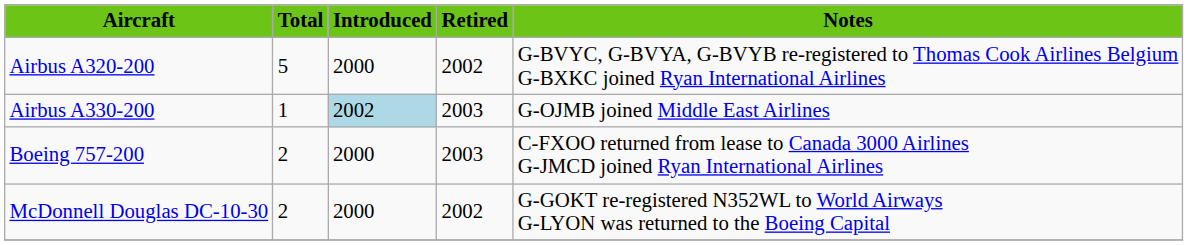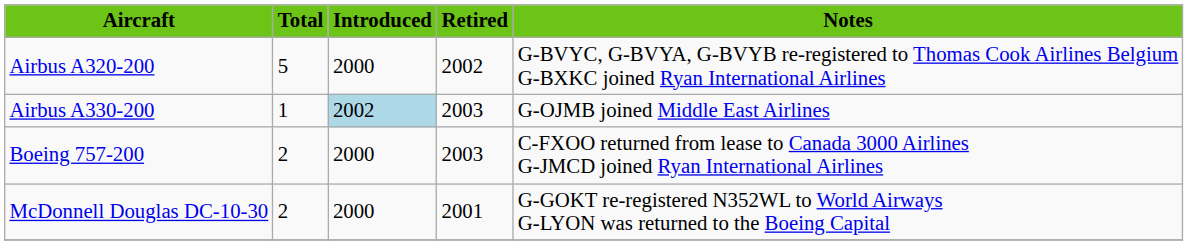 <table class="wikitable" border="1">
 <tr>
 <th style="background-color:#6CC417;"><span> Aircraft</span></th>
 <th style="background-color:#6CC417;"><span>Total</span></th>
 <th style="background-color:#6CC417;"><span> Introduced</span></th>
 <th style="background-color:#6CC417;"><span>Retired</span></th>
 <th style="background-color:#6CC417;"><span> Notes</span></th>
 </tr>
 <tr>
 <td><a href='#'>Airbus A320-200</a></td>
 <td>5</td>
 <td>2000</td>
 <td>2002</td>
 <td>G-BVYC, G-BVYA, G-BVYB re-registered to <a href='#'>Thomas Cook Airlines Belgium</a> <br> G-BXKC joined <a href='#'>Ryan International Airlines</a></td>
 </tr>
 <tr>
 <td><a href='#'>Airbus A330-200</a></td>
 <td>1</td>
 <td style="background: lightblue;">2002</td>
 <td>2003</td>
 <td>G-OJMB joined <a href='#'>Middle East Airlines</a></td>
 </tr>
 <tr>
 <td><a href='#'>Boeing 757-200</a></td>
 <td>2</td>
 <td>2000</td>
 <td>2003</td>
 <td>C-FXOO returned from lease to <a href='#'>Canada 3000 Airlines</a> <br> G-JMCD joined <a href='#'>Ryan International Airlines</a></td>
 </tr>
 <tr>
 <td><a href='#'>McDonnell Douglas DC-10-30</a></td>
 <td>2</td>
 <td>2000</td>
-<td>2002</td>
+<td>2001</td>
 <td>G-GOKT re-registered N352WL to <a href='#'>World Airways</a> <br> G-LYON was returned to the <a href='#'>Boeing Capital</a></td>
 </tr>
 <tr>
 </tr>
 </table>
